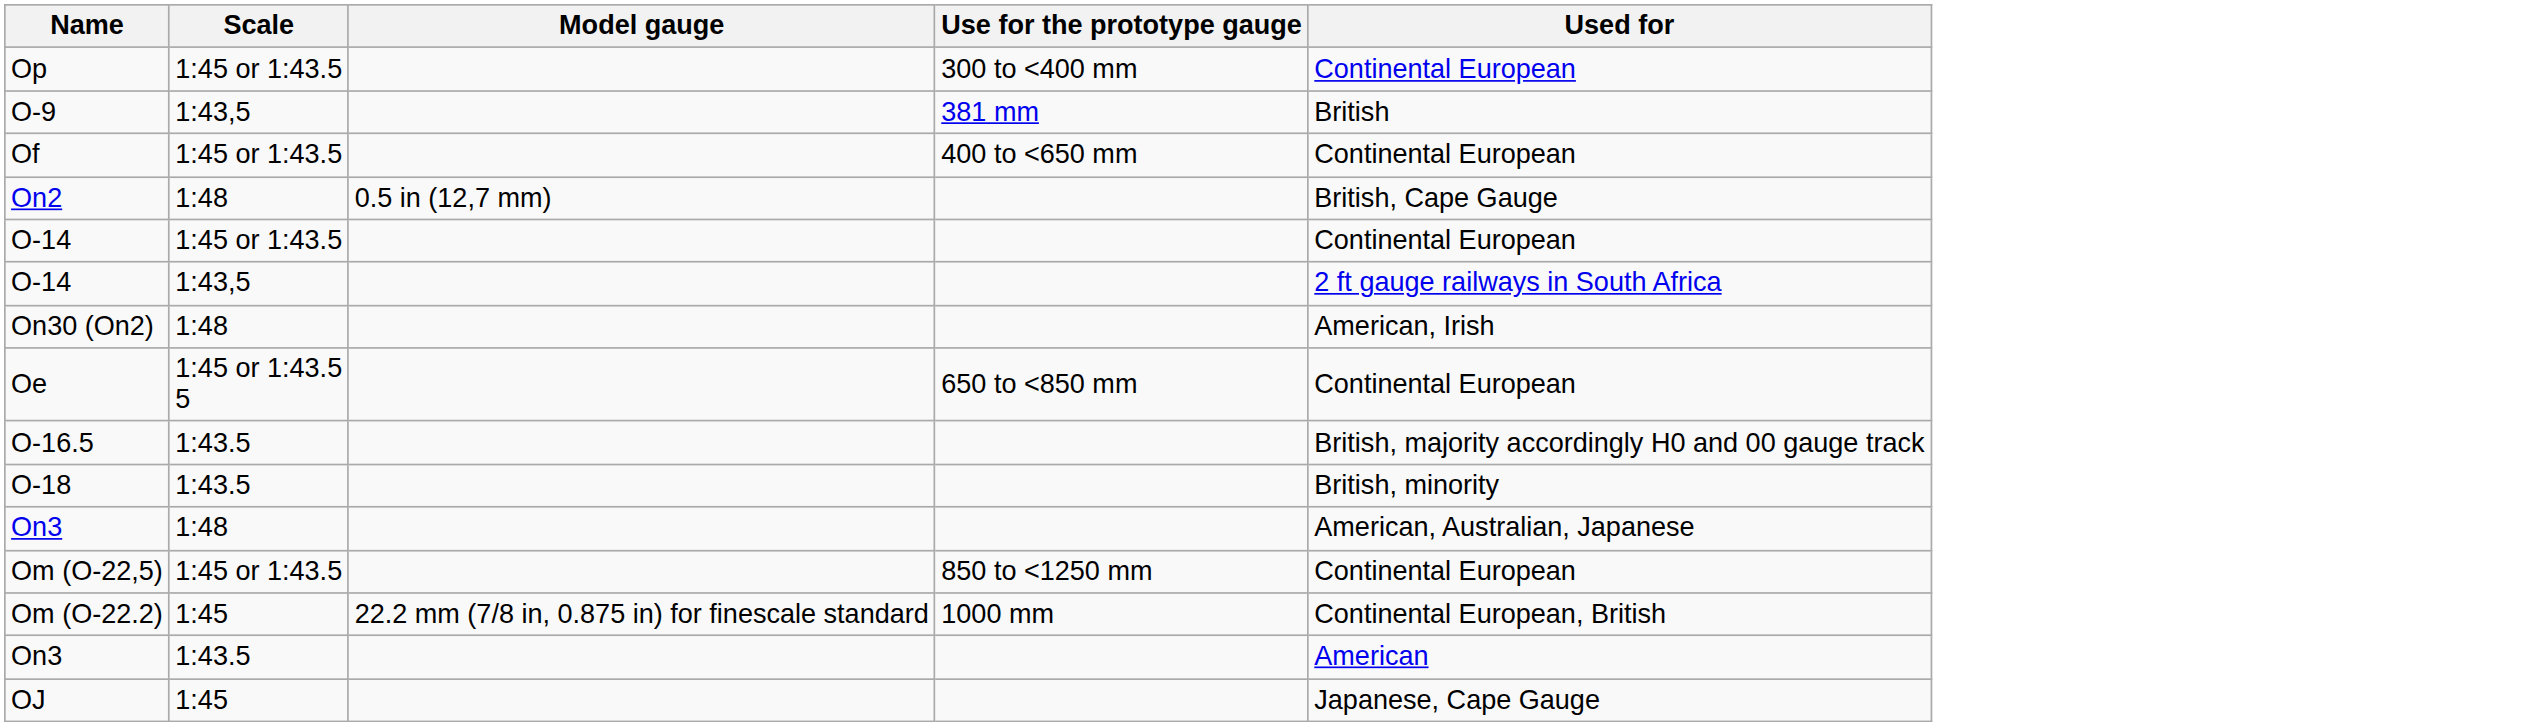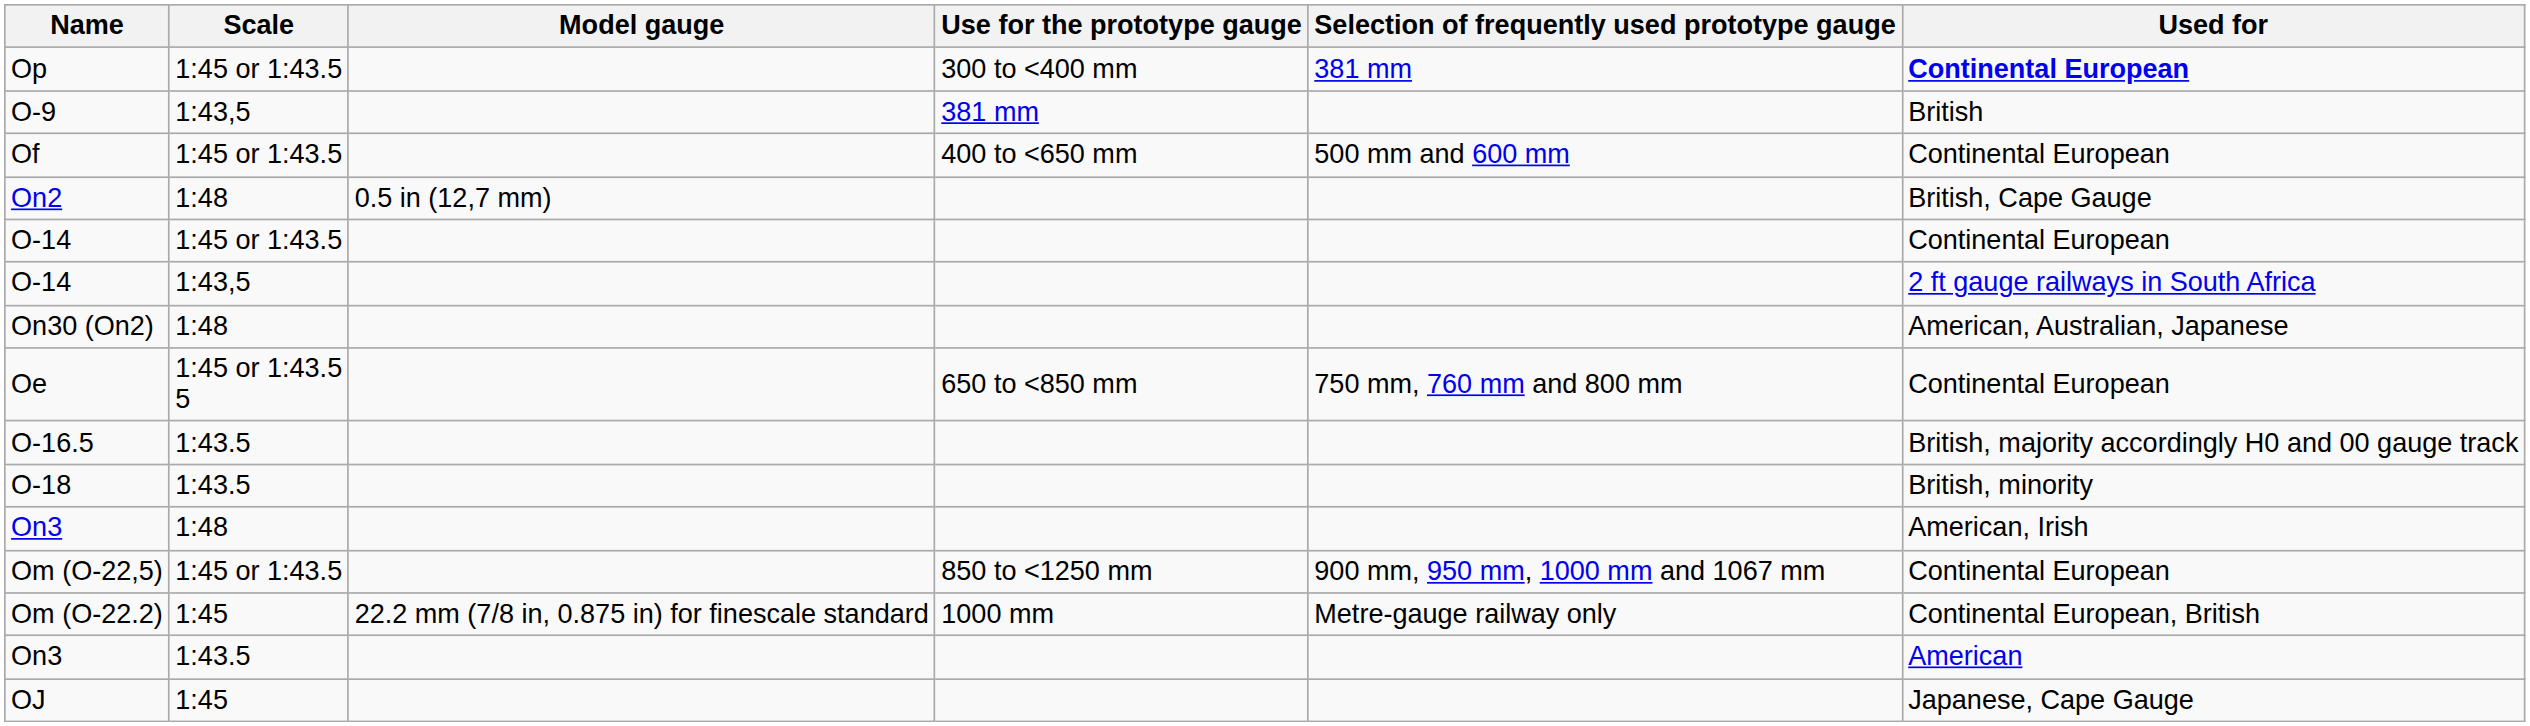 <table class="wikitable sortable">
 <tr>
 <th>Name</th>
 <th>Scale</th>
 <th>Model gauge</th>
 <th>Use for the prototype gauge</th>
+<th>Selection of frequently used prototype gauge</th>
 <th>Used for</th>
 </tr>
 <tr>
 <td>Op</td>
 <td>1:45 or 1:43.5</td>
 <td></td>
 <td>300 to <400 mm</td>
-<td><a href='#'>Continental European</a></td>
+<td><a href='#'>381 mm</a></td>
+<td><strong><a href='#'>Continental European</a></strong></td>
 </tr>
 <tr>
 <td>O-9</td>
 <td>1:43,5</td>
 <td></td>
 <td><a href='#'>381 mm</a></td>
+<td></td>
 <td>British</td>
 </tr>
 <tr>
 <td>Of</td>
 <td>1:45 or 1:43.5</td>
 <td></td>
 <td>400 to <650 mm</td>
+<td>500 mm and <a href='#'>600 mm</a> </td>
 <td>Continental European</td>
 </tr>
 <tr>
 <td><a href='#'>On2</a></td>
 <td>1:48</td>
 <td>0.5 in (12,7 mm)</td>
+<td></td>
 <td></td>
 <td>British, Cape Gauge</td>
 </tr>
 <tr>
 <td>O-14</td>
 <td>1:45 or 1:43.5</td>
 <td></td>
 <td> </td>
+<td></td>
 <td>Continental European</td>
 </tr>
 <tr>
 <td>O-14</td>
 <td>1:43,5</td>
 <td></td>
 <td> </td>
+<td></td>
 <td><a href='#'>2 ft gauge railways in South Africa</a></td>
 </tr>
 <tr>
 <td>On30 (On2)</td>
 <td>1:48</td>
 <td></td>
 <td></td>
-<td>American, Irish</td>
+<td></td>
+<td>American, Australian, Japanese</td>
 </tr>
 <tr>
 <td>Oe</td>
 <td>1:45 or 1:43.5<br>5</td>
 <td></td>
 <td>650 to <850 mm</td>
+<td>750 mm, <a href='#'>760 mm</a> and 800 mm</td>
 <td>Continental European</td>
 </tr>
 <tr>
 <td>O-16.5</td>
 <td>1:43.5</td>
+<td></td>
 <td></td>
 <td></td>
 <td>British, majority accordingly H0 and 00 gauge track</td>
 </tr>
 <tr>
 <td>O-18</td>
 <td>1:43.5</td>
 <td></td>
 <td></td>
+<td></td>
 <td>British, minority</td>
 </tr>
 <tr>
 <td><a href='#'>On3</a></td>
 <td>1:48</td>
 <td></td>
 <td></td>
-<td>American, Australian, Japanese</td>
+<td></td>
+<td>American, Irish</td>
 </tr>
 <tr>
 <td>Om (O-22,5)</td>
 <td>1:45 or 1:43.5</td>
 <td></td>
 <td>850 to <1250 mm</td>
+<td>900 mm, <a href='#'>950 mm</a>, <a href='#'>1000 mm</a> and 1067 mm</td>
 <td>Continental European</td>
 </tr>
 <tr>
 <td>Om (O-22.2)</td>
 <td>1:45</td>
 <td>22.2 mm (7/8 in, 0.875 in) for finescale standard</td>
 <td>1000 mm</td>
+<td>Metre-gauge railway only</td>
 <td>Continental European, British</td>
 </tr>
 <tr>
 <td>On3</td>
 <td>1:43.5</td>
+<td></td>
 <td></td>
 <td></td>
 <td><a href='#'>American</a></td>
 </tr>
 <tr>
 <td>OJ</td>
 <td>1:45</td>
 <td></td>
 <td></td>
+<td></td>
 <td>Japanese, Cape Gauge</td>
 </tr>
 </table>
